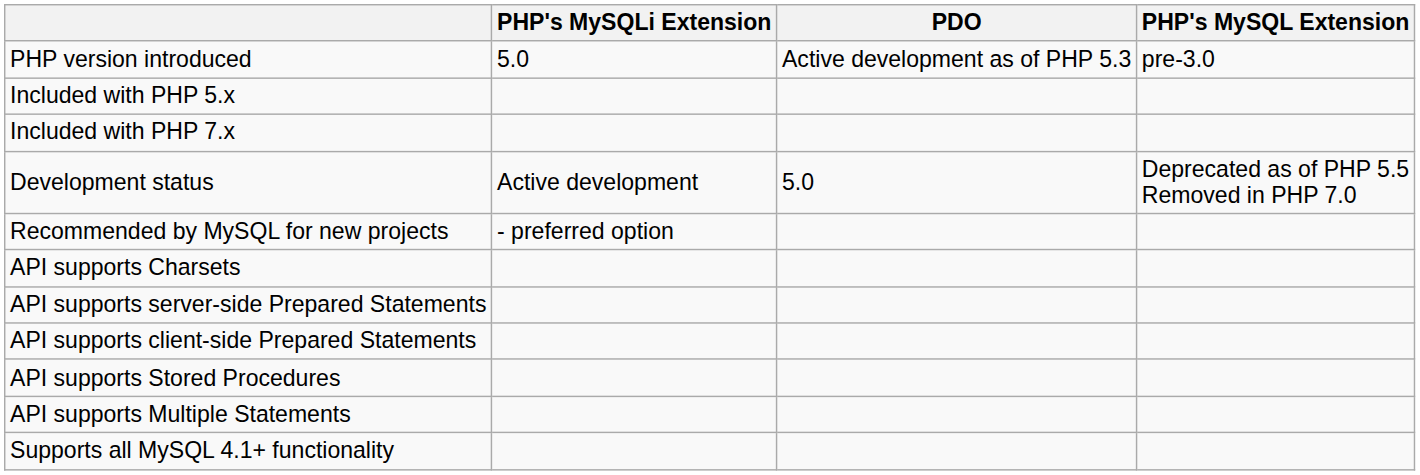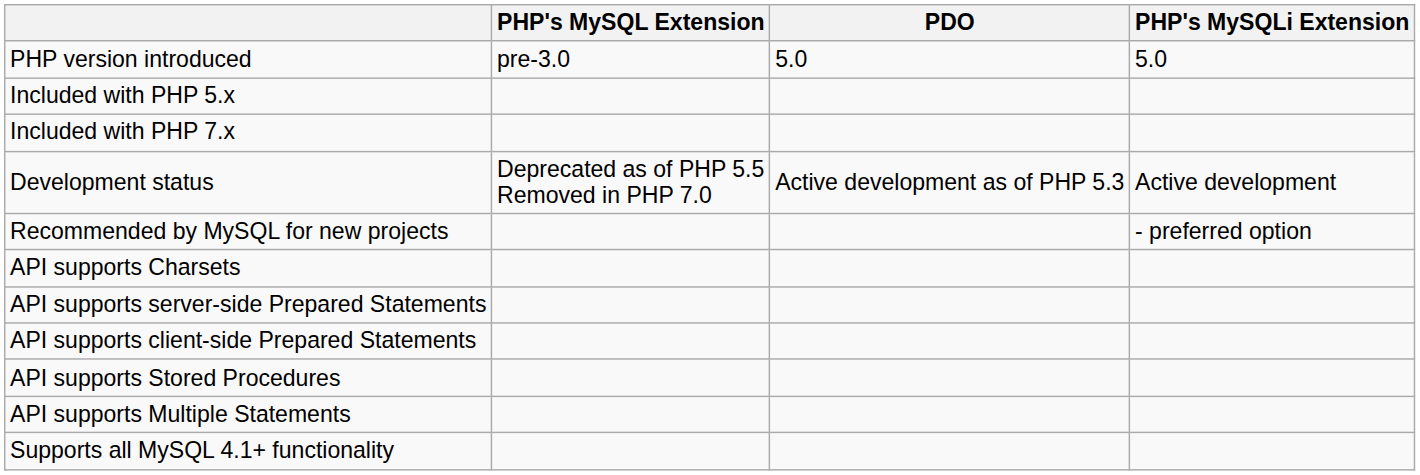 <table class="wikitable">
 <tr>
 <th></th>
+<th>PHP's MySQL Extension</th>
+<th>PDO</th>
 <th>PHP's MySQLi Extension</th>
-<th>PDO</th>
-<th>PHP's MySQL Extension</th>
 </tr>
 <tr>
 <td>PHP version introduced</td>
+<td>pre-3.0</td>
 <td>5.0</td>
-<td>Active development as of PHP 5.3</td>
-<td>pre-3.0</td>
+<td>5.0</td>
 </tr>
 <tr>
 <td>Included with PHP 5.x</td>
 <td></td>
 <td></td>
 <td></td>
 </tr>
 <tr>
 <td>Included with PHP 7.x</td>
 <td></td>
 <td></td>
 <td></td>
 </tr>
 <tr>
 <td>Development status</td>
+<td>Deprecated as of PHP 5.5<br>Removed in PHP 7.0</td>
+<td>Active development as of PHP 5.3</td>
 <td>Active development</td>
-<td>5.0</td>
-<td>Deprecated as of PHP 5.5<br>Removed in PHP 7.0</td>
 </tr>
 <tr>
 <td>Recommended by MySQL for new projects</td>
-<td> - preferred option</td>
 <td></td>
 <td></td>
+<td> - preferred option</td>
 </tr>
 <tr>
 <td>API supports Charsets</td>
 <td></td>
 <td></td>
 <td></td>
 </tr>
 <tr>
 <td>API supports server-side Prepared Statements</td>
 <td></td>
 <td></td>
 <td></td>
 </tr>
 <tr>
 <td>API supports client-side Prepared Statements</td>
 <td></td>
 <td></td>
 <td></td>
 </tr>
 <tr>
 <td>API supports Stored Procedures</td>
 <td></td>
 <td></td>
 <td></td>
 </tr>
 <tr>
 <td>API supports Multiple Statements</td>
 <td></td>
 <td></td>
 <td></td>
 </tr>
 <tr>
 <td>Supports all MySQL 4.1+ functionality</td>
 <td></td>
 <td></td>
 <td></td>
 </tr>
 </table>
